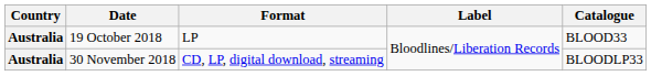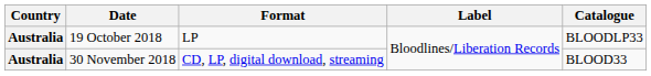 <table class="wikitable plainrowheaders">
 <tr>
 <th scope="col">Country</th>
 <th scope="col">Date</th>
 <th scope="col">Format</th>
 <th scope="col">Label</th>
 <th scope="col">Catalogue</th>
 </tr>
 <tr>
 <th scope="row">Australia</th>
 <td>19 October 2018</td>
 <td>LP</td>
 <td rowspan="2">Bloodlines/<a href='#'>Liberation Records</a></td>
-<td>BLOOD33</td>
+<td>BLOODLP33</td>
 </tr>
 <tr>
 <th scope="row">Australia</th>
 <td>30 November 2018</td>
 <td><a href='#'>CD</a>, <a href='#'>LP</a>, <a href='#'>digital download</a>, <a href='#'>streaming</a></td>
-<td>BLOODLP33</td>
+<td>BLOOD33</td>
 </tr>
 </table>
